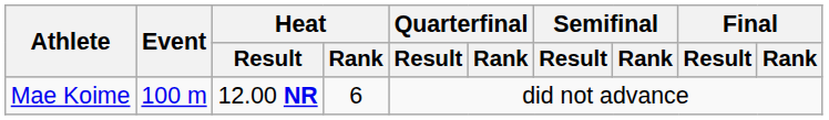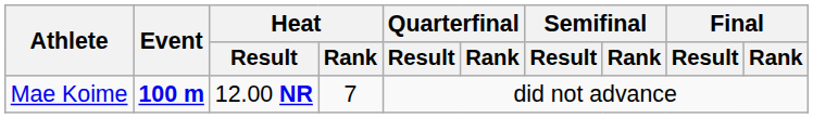 <table class=wikitable style="font-size:90%">
 <tr>
 <th rowspan="2">Athlete</th>
 <th rowspan="2">Event</th>
 <th colspan="2">Heat</th>
 <th colspan="2">Quarterfinal</th>
 <th colspan="2">Semifinal</th>
 <th colspan="2">Final</th>
 </tr>
 <tr style="font-size:95%">
 <th>Result</th>
 <th>Rank</th>
 <th>Result</th>
 <th>Rank</th>
 <th>Result</th>
 <th>Rank</th>
 <th>Result</th>
 <th>Rank</th>
 </tr>
 <tr align=center>
 <td align=left><a href='#'>Mae Koime</a></td>
-<td align=left><a href='#'>100 m</a></td>
+<td align=left><strong><a href='#'>100 m</a></strong></td>
 <td>12.00 <strong><a href='#'>NR</a></strong></td>
-<td>6</td>
+<td>7</td>
 <td colspan=6>did not advance</td>
 </tr>
 </table>
